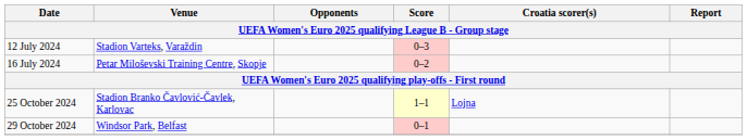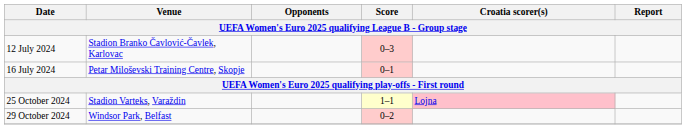 <table class="wikitable" style="font-size:95%;">
 <tr>
 <th width=125>Date</th>
 <th width=260>Venue</th>
 <th width=170>Opponents</th>
 <th width= 75>Score</th>
 <th width=320>Croatia scorer(s)</th>
 <th width=100>Report</th>
 </tr>
 <tr>
 <th colspan=7><a href='#'>UEFA Women's Euro 2025 qualifying League B - Group stage</a></th>
 </tr>
 <tr>
 <td>12 July 2024</td>
-<td><a href='#'>Stadion Varteks</a>, <a href='#'>Varaždin</a></td>
+<td><a href='#'>Stadion Branko Čavlović-Čavlek</a>, <a href='#'>Karlovac</a></td>
 <td></td>
 <td align="center" bgcolor="#FFCCCC">0–3</td>
 <td></td>
 <td></td>
 </tr>
 <tr>
 <td>16 July 2024</td>
 <td><a href='#'>Petar Miloševski Training Centre</a>, <a href='#'>Skopje</a></td>
 <td></td>
-<td align="center" bgcolor="#FFCCCC">0–2</td>
+<td align="center" bgcolor="#FFCCCC">0–1 </td>
 <td></td>
 <td></td>
 </tr>
 <tr>
 <th colspan=7><a href='#'>UEFA Women's Euro 2025 qualifying play-offs - First round</a></th>
 </tr>
 <tr>
 <td>25 October 2024</td>
-<td><a href='#'>Stadion Branko Čavlović-Čavlek</a>, <a href='#'>Karlovac</a></td>
+<td><a href='#'>Stadion Varteks</a>, <a href='#'>Varaždin</a></td>
 <td></td>
 <td align=center bgcolor=#FFFFCC>1–1</td>
-<td><a href='#'>Lojna</a></td>
+<td style="background: pink;"><a href='#'>Lojna</a></td>
 <td></td>
 </tr>
 <tr>
 <td>29 October 2024</td>
 <td><a href='#'>Windsor Park</a>, <a href='#'>Belfast</a></td>
 <td></td>
-<td align="center" bgcolor="#FFCCCC">0–1 </td>
+<td align="center" bgcolor="#FFCCCC">0–2</td>
 <td></td>
 <td></td>
 </tr>
 <tr>
 </tr>
 </table>
